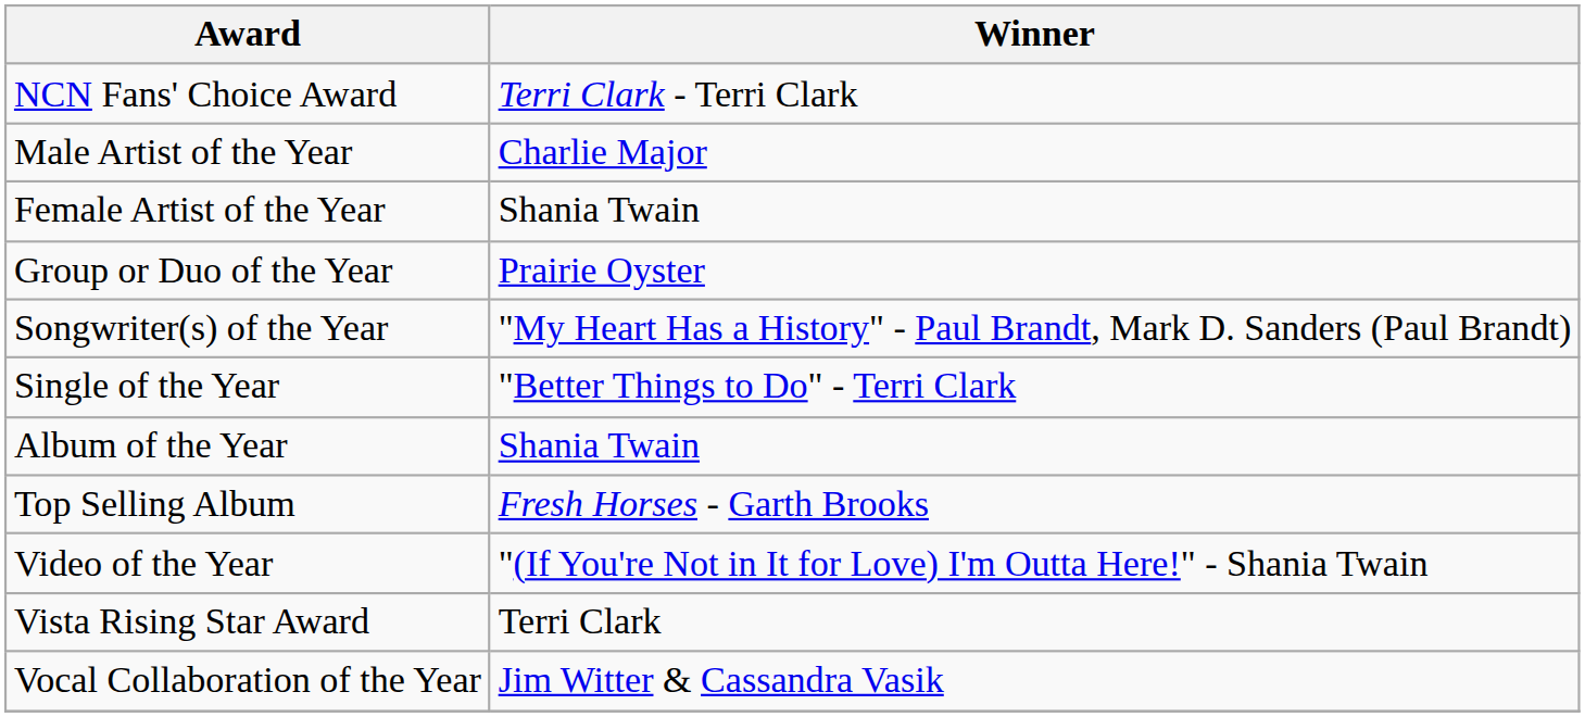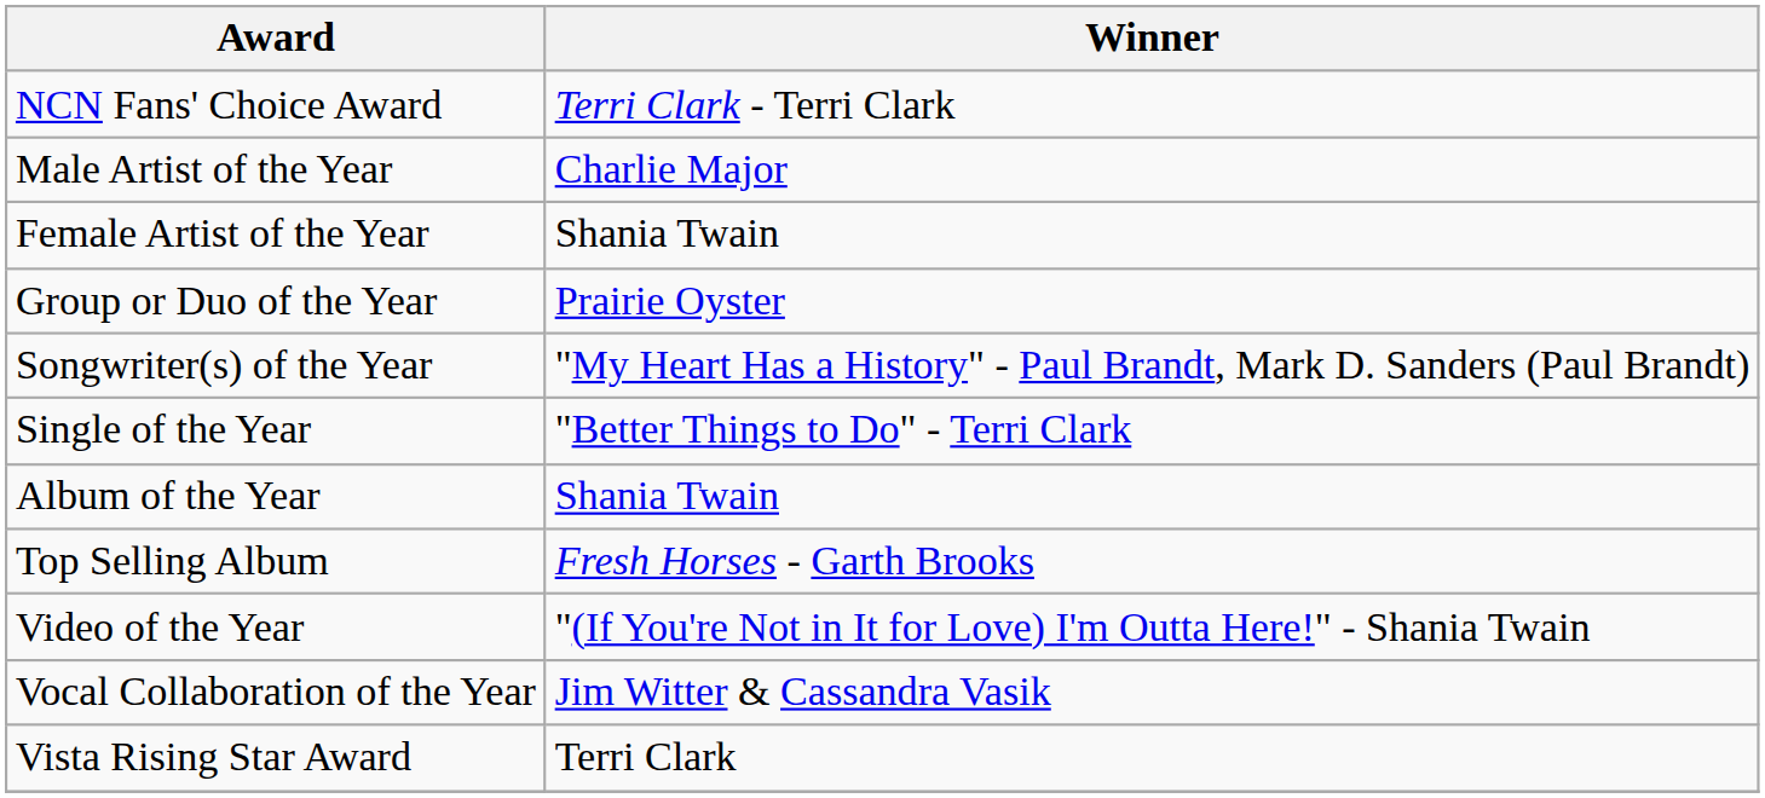 <table class="wikitable">
 <tr>
 <th>Award</th>
 <th>Winner</th>
 </tr>
 <tr>
 <td><a href='#'>NCN</a> Fans' Choice Award</td>
 <td><em><a href='#'>Terri Clark</a></em> - Terri Clark</td>
 </tr>
 <tr>
 <td>Male Artist of the Year</td>
 <td><a href='#'>Charlie Major</a></td>
 </tr>
 <tr>
 <td>Female Artist of the Year</td>
 <td>Shania Twain</td>
 </tr>
 <tr>
 <td>Group or Duo of the Year</td>
 <td><a href='#'>Prairie Oyster</a></td>
 </tr>
 <tr>
 <td>Songwriter(s) of the Year</td>
 <td>"<a href='#'>My Heart Has a History</a>" - <a href='#'>Paul Brandt</a>, Mark D. Sanders (Paul Brandt)</td>
 </tr>
 <tr>
 <td>Single of the Year</td>
 <td>"<a href='#'>Better Things to Do</a>" - <a href='#'>Terri Clark</a></td>
 </tr>
 <tr>
 <td>Album of the Year</td>
 <td><a href='#'>Shania Twain</a></td>
 </tr>
 <tr>
 <td>Top Selling Album</td>
 <td><em><a href='#'>Fresh Horses</a></em> - <a href='#'>Garth Brooks</a></td>
 </tr>
 <tr>
 <td>Video of the Year</td>
 <td>"<a href='#'>(If You're Not in It for Love) I'm Outta Here!</a>" - Shania Twain</td>
 </tr>
 <tr>
+<td>Vocal Collaboration of the Year</td>
+<td><a href='#'>Jim Witter</a> & <a href='#'>Cassandra Vasik</a></td>
+</tr>
+<tr>
 <td>Vista Rising Star Award</td>
 <td>Terri Clark</td>
 </tr>
 <tr>
-<td>Vocal Collaboration of the Year</td>
-<td><a href='#'>Jim Witter</a> & <a href='#'>Cassandra Vasik</a></td>
-</tr>
-<tr>
 </tr>
 </table>
